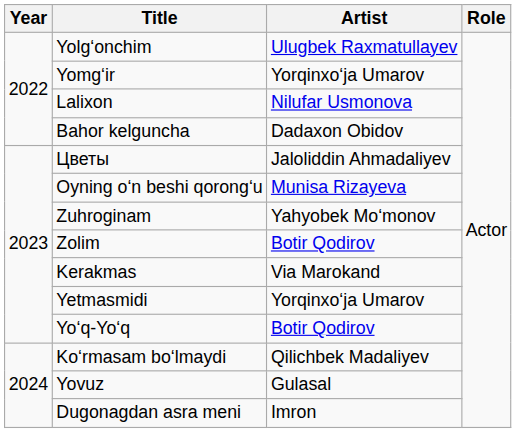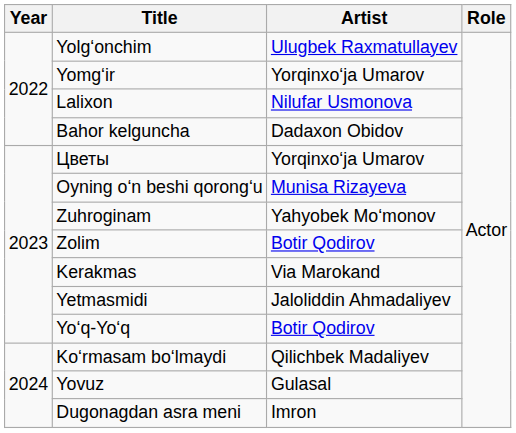 <table class="wikitable sortable">
 <tr>
 <th>Year</th>
 <th>Title</th>
 <th>Artist</th>
 <th>Role</th>
 </tr>
 <tr>
 <td rowspan="4">2022</td>
 <td>Yolgʻonchim</td>
 <td><a href='#'>Ulugbek Raxmatullayev</a></td>
 <td rowspan="14">Actor</td>
 </tr>
 <tr>
 <td>Yomgʻir</td>
 <td>Yorqinxoʻja Umarov</td>
 </tr>
 <tr>
 <td>Lalixon</td>
 <td><a href='#'>Nilufar Usmonova</a></td>
 </tr>
 <tr>
 <td>Bahor kelguncha</td>
 <td>Dadaxon Obidov</td>
 </tr>
 <tr>
 <td rowspan="7">2023</td>
 <td>Цветы</td>
-<td>Jaloliddin Ahmadaliyev</td>
+<td>Yorqinxoʻja Umarov</td>
 </tr>
 <tr>
 <td>Oyning oʻn beshi qorongʻu</td>
 <td><a href='#'>Munisa Rizayeva</a></td>
 </tr>
 <tr>
 <td>Zuhroginam</td>
 <td>Yahyobek Moʻmonov</td>
 </tr>
 <tr>
 <td>Zolim</td>
 <td><a href='#'>Botir Qodirov</a></td>
 </tr>
 <tr>
 <td>Kerakmas</td>
 <td>Via Marokand</td>
 </tr>
 <tr>
 <td>Yetmasmidi</td>
-<td>Yorqinxoʻja Umarov</td>
+<td>Jaloliddin Ahmadaliyev</td>
 </tr>
 <tr>
 <td>Yoʻq-Yoʻq</td>
 <td><a href='#'>Botir Qodirov</a></td>
 </tr>
 <tr>
 <td rowspan="3">2024</td>
 <td>Koʻrmasam boʻlmaydi</td>
 <td>Qilichbek Madaliyev</td>
 </tr>
 <tr>
 <td>Yovuz</td>
 <td>Gulasal</td>
 </tr>
 <tr>
 <td>Dugonagdan asra meni</td>
 <td>Imron</td>
 </tr>
 </table>
